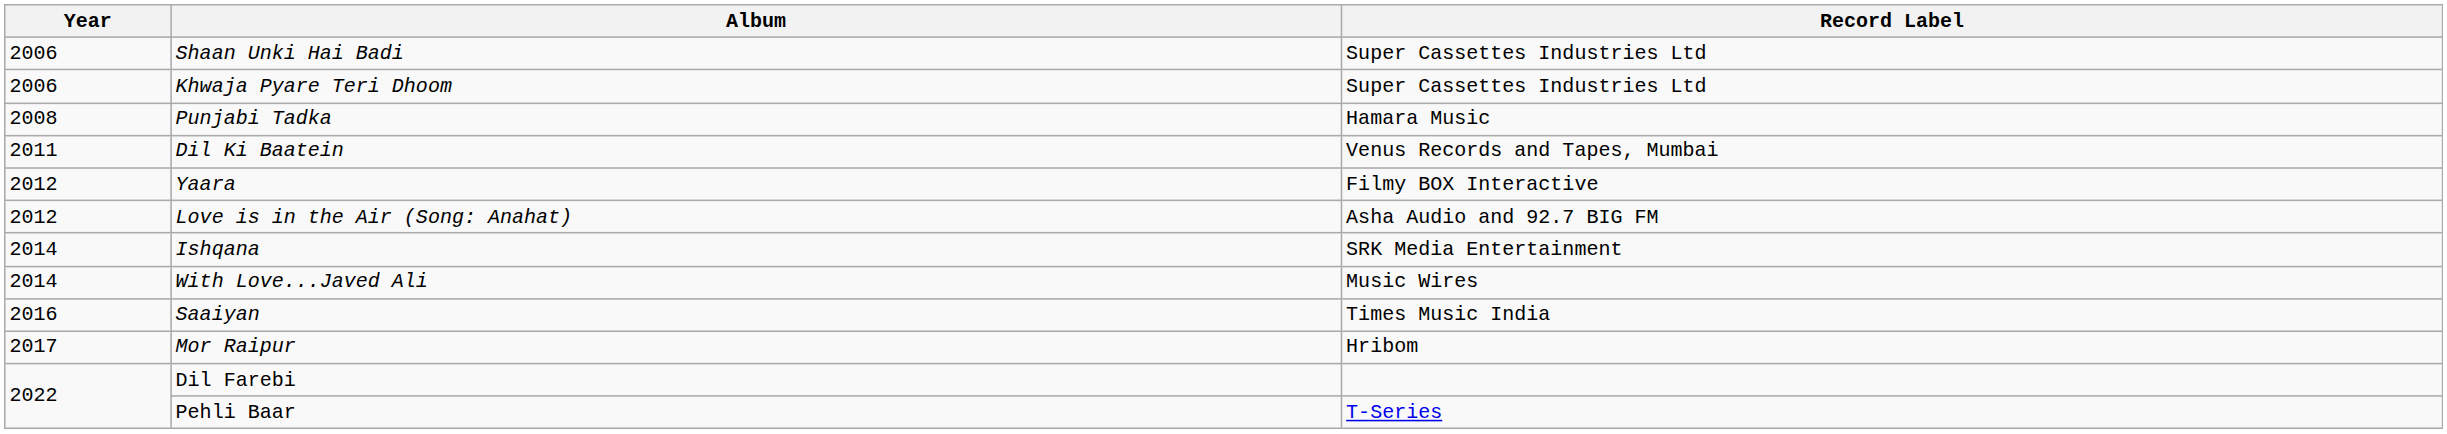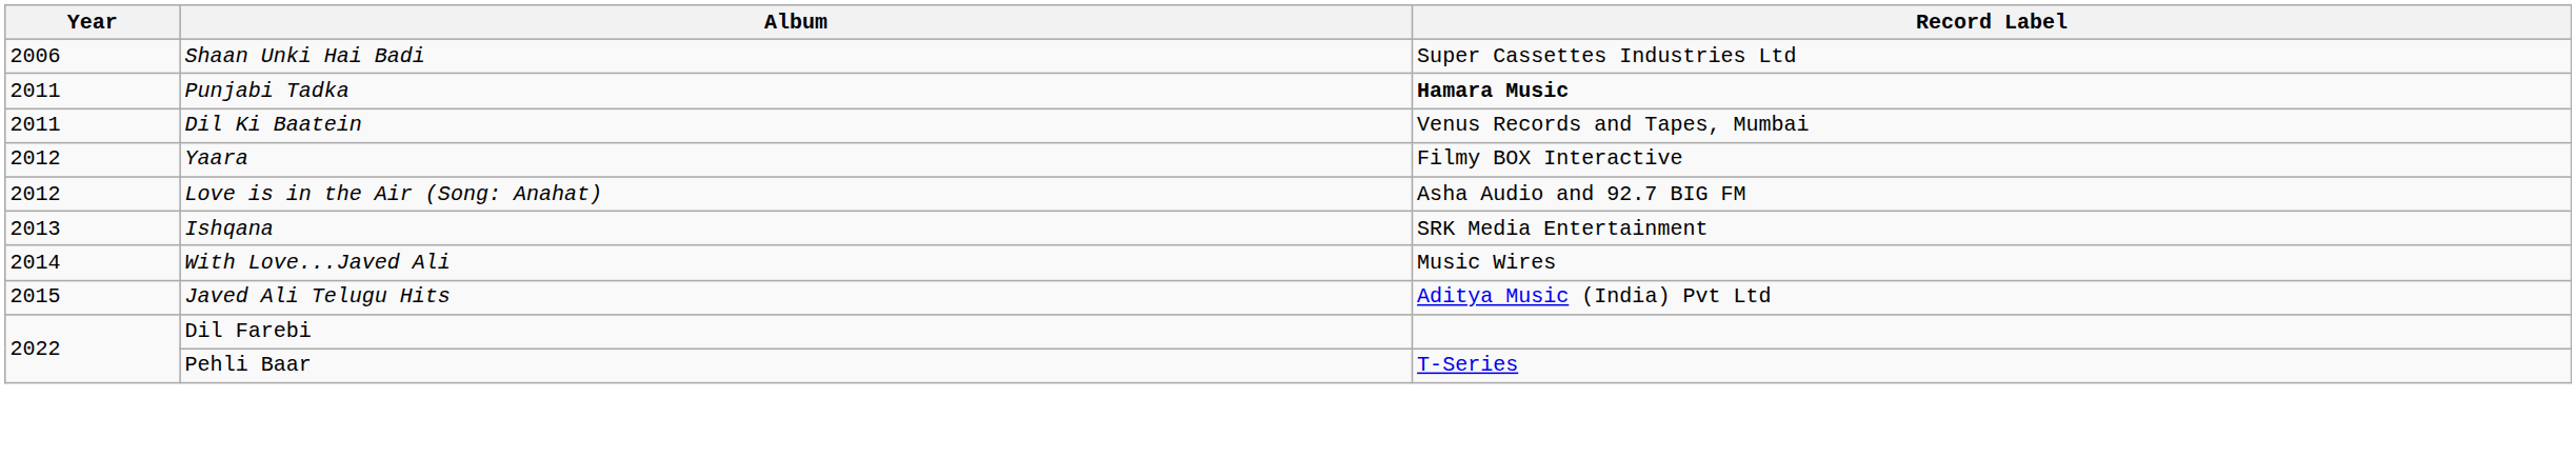 <table class="wikitable sortable" width="100%">
 <tr>
 <th>Year</th>
 <th>Album</th>
 <th>Record Label</th>
 </tr>
 <tr 2002 ||Haasil || ab ghar aaja>
 <td>2006</td>
 <td><em>Shaan Unki Hai Badi</em></td>
 <td>Super Cassettes Industries Ltd</td>
 </tr>
 <tr>
-<td>2006</td>
-<td><em>Khwaja Pyare Teri Dhoom</em></td>
-<td>Super Cassettes Industries Ltd</td>
-</tr>
-<tr>
-<td>2008</td>
+<td>2011</td>
 <td><em>Punjabi Tadka</em></td>
-<td>Hamara Music</td>
+<td><strong>Hamara Music</strong></td>
 </tr>
 <tr>
 <td>2011</td>
 <td><em>Dil Ki Baatein</em></td>
 <td>Venus Records and Tapes, Mumbai</td>
 </tr>
 <tr>
 <td>2012</td>
 <td><em>Yaara</em></td>
 <td>Filmy BOX Interactive</td>
 </tr>
 <tr>
 <td>2012</td>
 <td><em>Love is in the Air (Song: Anahat)</em></td>
 <td>Asha Audio and 92.7 BIG FM</td>
 </tr>
 <tr>
-<td>2014</td>
+<td>2013</td>
 <td><em>Ishqana</em></td>
 <td>SRK Media Entertainment</td>
 </tr>
 <tr>
 <td>2014</td>
 <td><em>With Love...Javed Ali</em></td>
 <td>Music Wires</td>
 </tr>
 <tr>
-<td>2016</td>
-<td><em>Saaiyan</em></td>
-<td>Times Music India</td>
-</tr>
-<tr>
-<td>2017</td>
-<td><em>Mor Raipur</em></td>
-<td>Hribom</td>
+<td>2015</td>
+<td><em>Javed Ali Telugu Hits</em></td>
+<td><a href='#'>Aditya Music</a> (India) Pvt Ltd</td>
 </tr>
 <tr>
 <td rowspan="2">2022</td>
 <td>Dil Farebi</td>
 <td></td>
 </tr>
 <tr>
 <td>Pehli Baar</td>
 <td><a href='#'>T-Series</a></td>
 </tr>
 </table>
